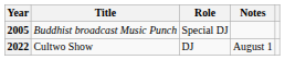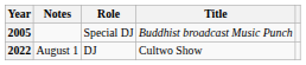 <table class="wikitable plainrowheaders">
 <tr>
 <th scope="col">Year</th>
+<th scope="col">Notes</th>
+<th scope="col">Role</th>
 <th scope="col">Title</th>
-<th scope="col">Role</th>
-<th scope="col">Notes</th>
 <th scope="col" class="unsortable"></th>
 </tr>
 <tr>
 <th scope="row">2005</th>
+<td></td>
+<td>Special DJ</td>
 <td><em>Buddhist broadcast Music Punch</td>
-<td>Special DJ</td>
-<td></td>
 <td></td>
 </tr>
 <tr>
 <th scope="row">2022</th>
+<td>August 1</td>
+<td>DJ</td>
 <td></em>Cultwo Show<em></td>
-<td>DJ</td>
-<td>August 1</td>
 <td></td>
 </tr>
 </table>
